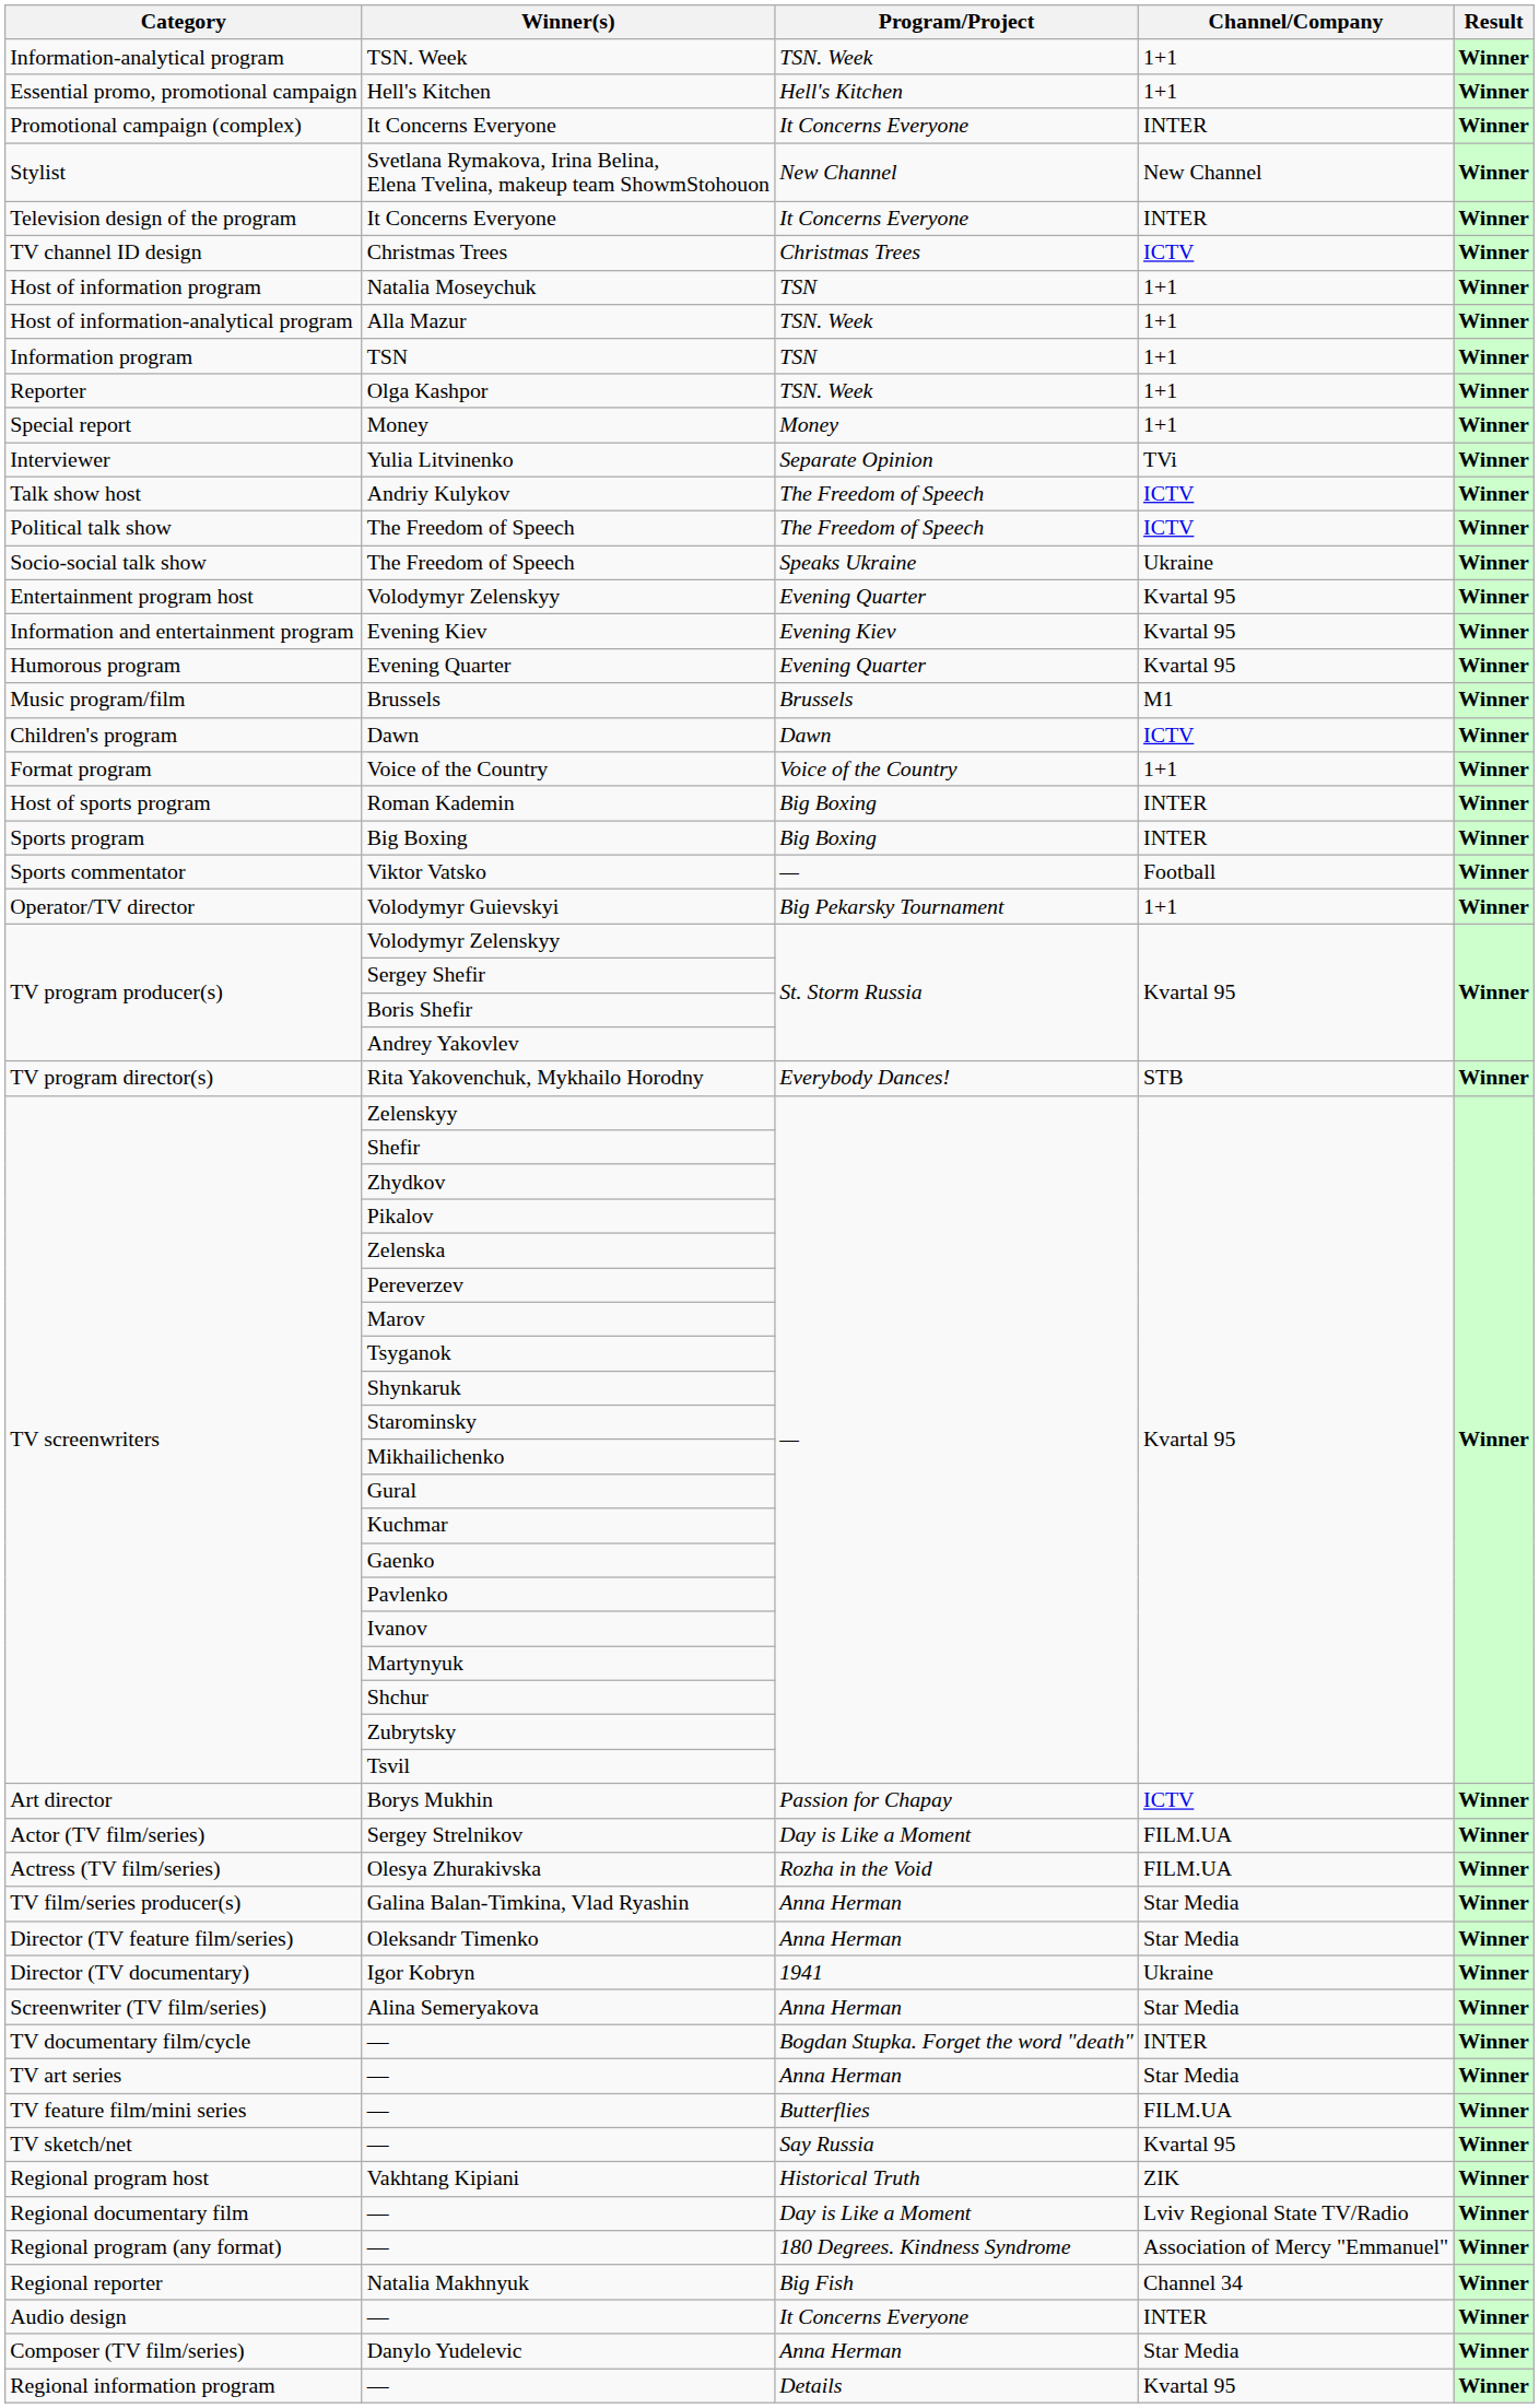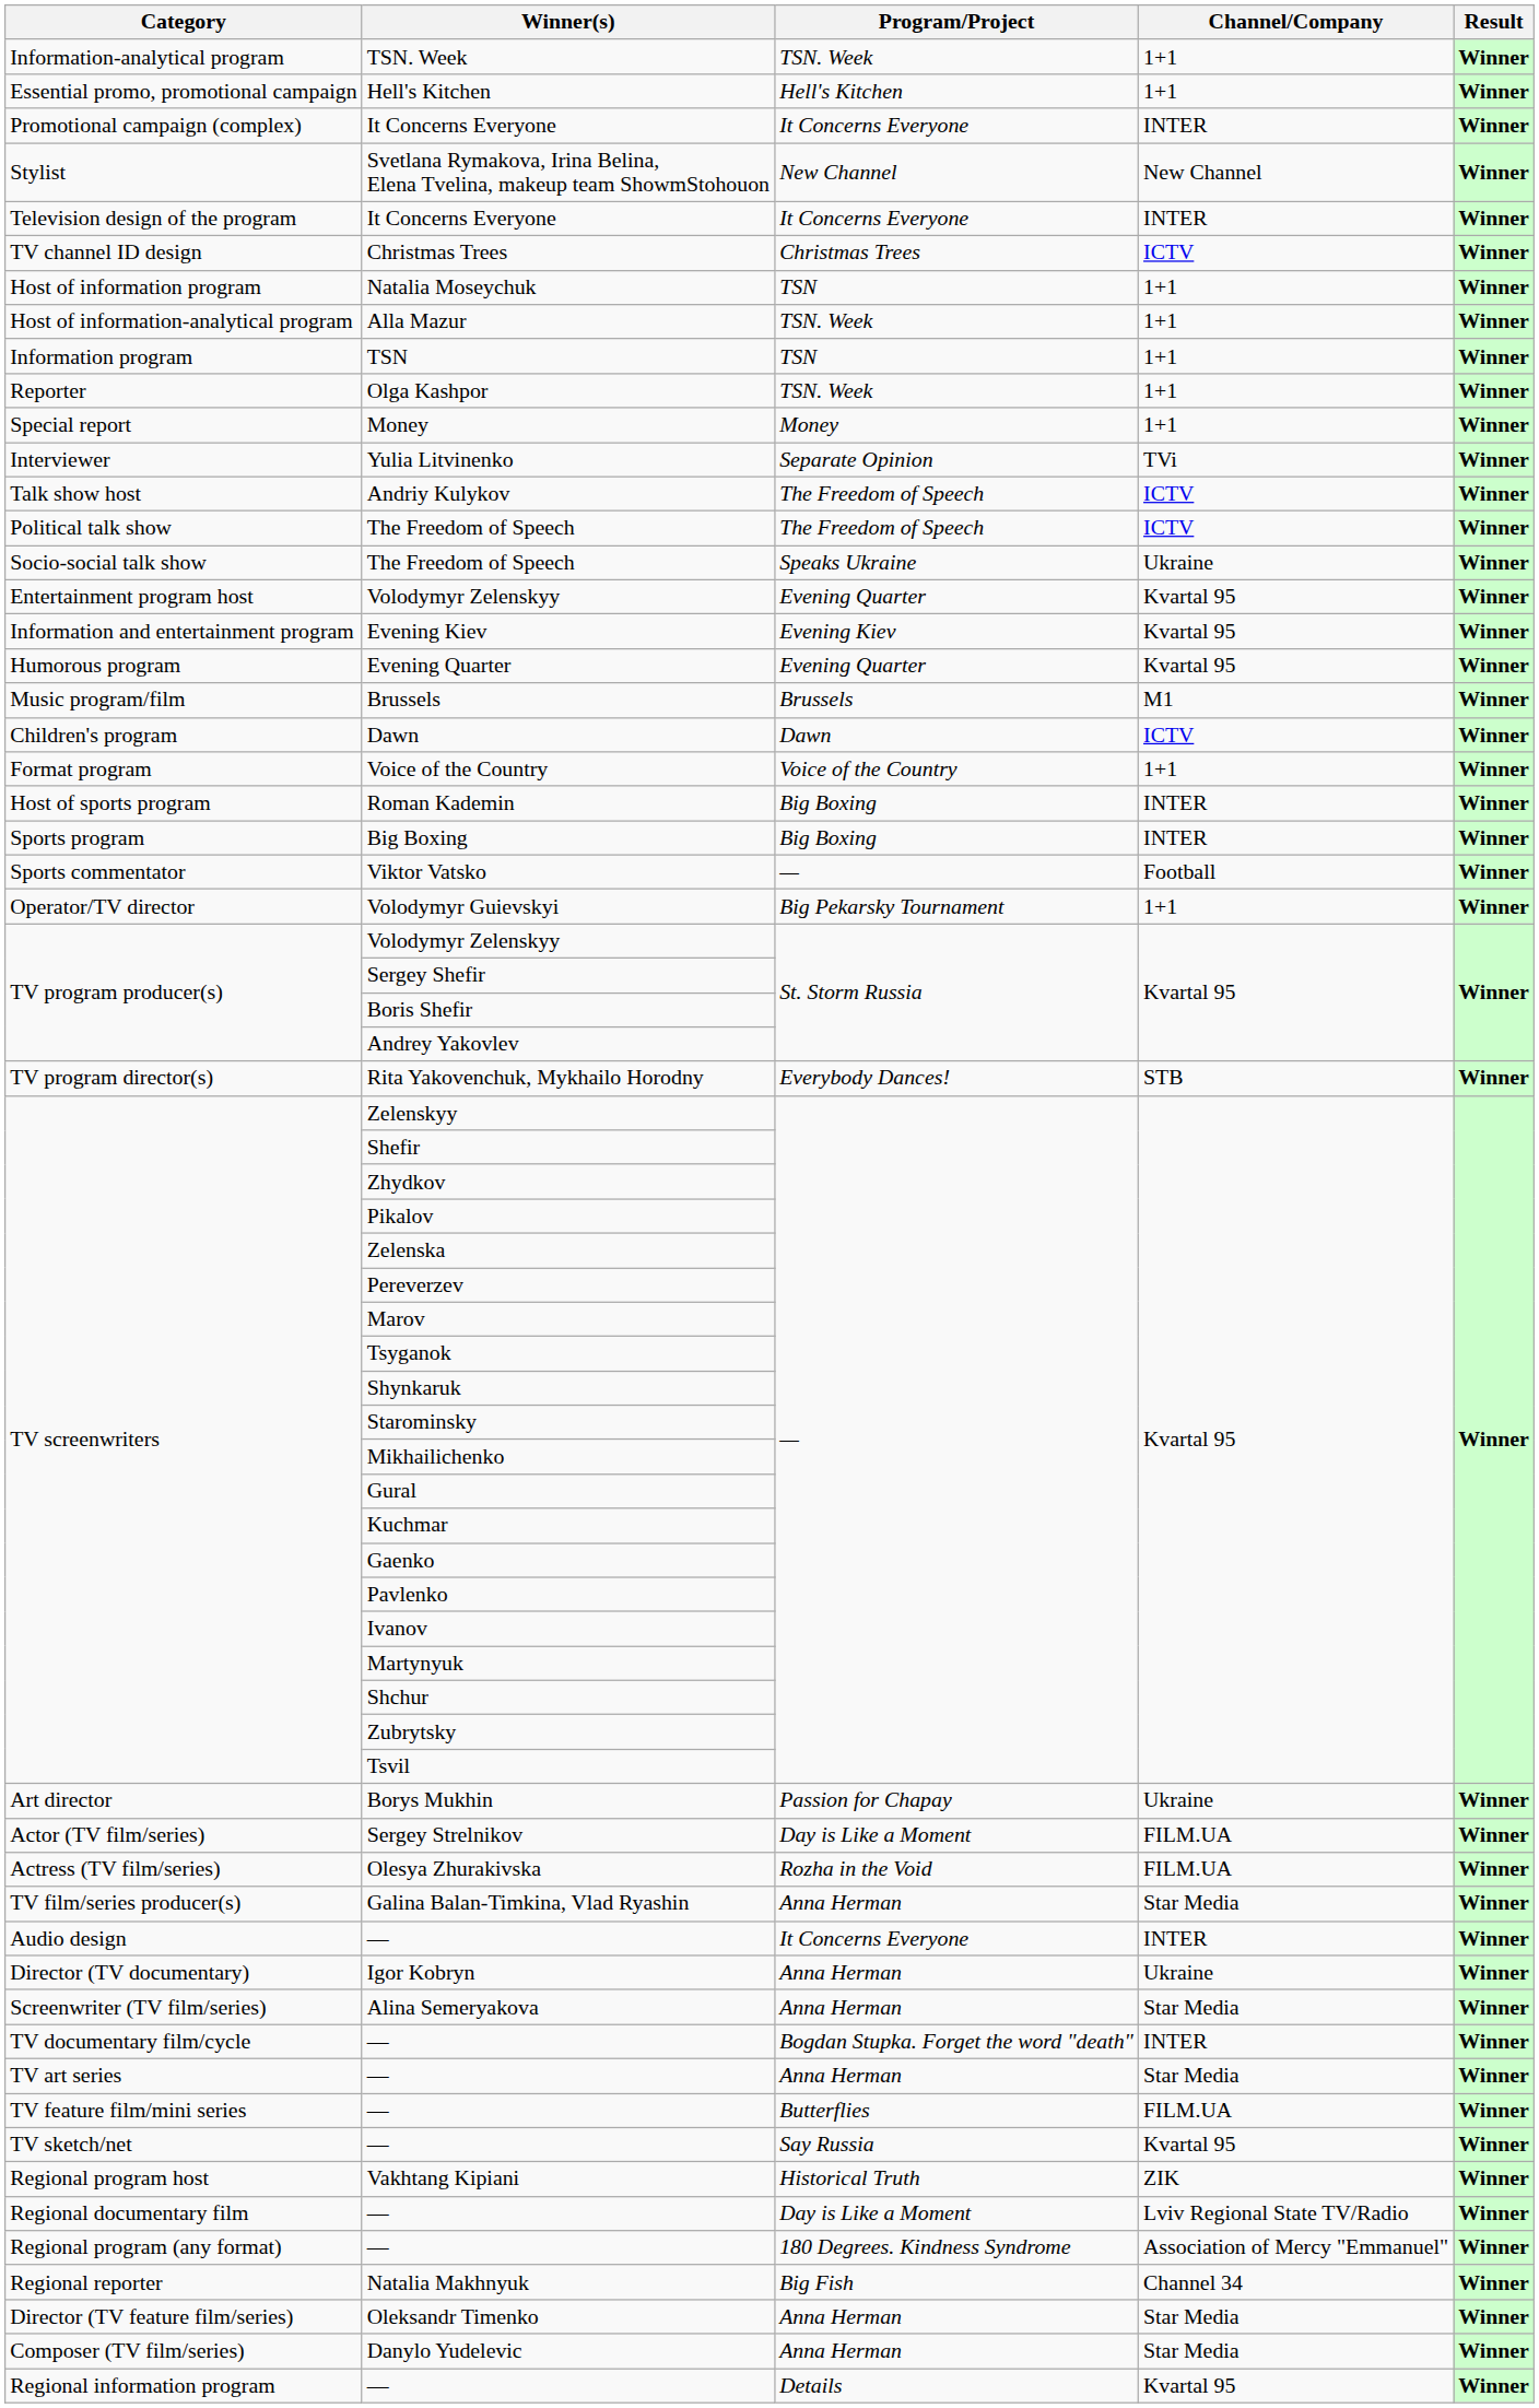 <table class="wikitable sortable">
 <tr>
 <th>Category</th>
 <th>Winner(s)</th>
 <th>Program/Project</th>
 <th>Channel/Company</th>
 <th>Result</th>
 </tr>
 <tr>
 <td>Information-analytical program</td>
 <td>TSN. Week</td>
 <td><em>TSN. Week</em></td>
 <td>1+1</td>
 <td style="background-color:#cfc;"><strong>Winner</strong></td>
 </tr>
 <tr>
 <td>Essential promo, promotional campaign</td>
 <td>Hell's Kitchen</td>
 <td><em>Hell's Kitchen</em></td>
 <td>1+1</td>
 <td style="background-color:#cfc;"><strong>Winner</strong></td>
 </tr>
 <tr>
 <td>Promotional campaign (complex)</td>
 <td>It Concerns Everyone</td>
 <td><em>It Concerns Everyone</em></td>
 <td>INTER</td>
 <td style="background-color:#cfc;"><strong>Winner</strong></td>
 </tr>
 <tr>
 <td>Stylist</td>
 <td>Svetlana Rymakova, Irina Belina,<br>Elena Tvelina, makeup team ShowmStohouon</td>
 <td><em>New Channel</em></td>
 <td>New Channel</td>
 <td style="background-color:#cfc;"><strong>Winner</strong></td>
 </tr>
 <tr>
 <td>Television design of the program</td>
 <td>It Concerns Everyone</td>
 <td><em>It Concerns Everyone</em></td>
 <td>INTER</td>
 <td style="background-color:#cfc;"><strong>Winner</strong></td>
 </tr>
 <tr>
 <td>TV channel ID design</td>
 <td>Christmas Trees</td>
 <td><em>Christmas Trees</em></td>
 <td><a href='#'>ICTV</a></td>
 <td style="background-color:#cfc;"><strong>Winner</strong></td>
 </tr>
 <tr>
 <td>Host of information program</td>
 <td>Natalia Moseychuk</td>
 <td><em>TSN</em></td>
 <td>1+1</td>
 <td style="background-color:#cfc;"><strong>Winner</strong></td>
 </tr>
 <tr>
 <td>Host of information-analytical program</td>
 <td>Alla Mazur</td>
 <td><em>TSN. Week</em></td>
 <td>1+1</td>
 <td style="background-color:#cfc;"><strong>Winner</strong></td>
 </tr>
 <tr>
 <td>Information program</td>
 <td>TSN</td>
 <td><em>TSN</em></td>
 <td>1+1</td>
 <td style="background-color:#cfc;"><strong>Winner</strong></td>
 </tr>
 <tr>
 <td>Reporter</td>
 <td>Olga Kashpor</td>
 <td><em>TSN. Week</em></td>
 <td>1+1</td>
 <td style="background-color:#cfc;"><strong>Winner</strong></td>
 </tr>
 <tr>
 <td>Special report</td>
 <td>Money</td>
 <td><em>Money</em></td>
 <td>1+1</td>
 <td style="background-color:#cfc;"><strong>Winner</strong></td>
 </tr>
 <tr>
 <td>Interviewer</td>
 <td>Yulia Litvinenko</td>
 <td><em>Separate Opinion</em></td>
 <td>TVi</td>
 <td style="background-color:#cfc;"><strong>Winner</strong></td>
 </tr>
 <tr>
 <td>Talk show host</td>
 <td>Andriy Kulykov</td>
 <td><em>The Freedom of Speech</em></td>
 <td><a href='#'>ICTV</a></td>
 <td style="background-color:#cfc;"><strong>Winner</strong></td>
 </tr>
 <tr>
 <td>Political talk show</td>
 <td>The Freedom of Speech</td>
 <td><em>The Freedom of Speech</em></td>
 <td><a href='#'>ICTV</a></td>
 <td style="background-color:#cfc;"><strong>Winner</strong></td>
 </tr>
 <tr>
 <td>Socio-social talk show</td>
 <td>The Freedom of Speech</td>
 <td><em>Speaks Ukraine</em></td>
 <td>Ukraine</td>
 <td style="background-color:#cfc;"><strong>Winner</strong></td>
 </tr>
 <tr>
 <td>Entertainment program host</td>
 <td>Volodymyr Zelenskyy</td>
 <td><em>Evening Quarter</em></td>
 <td>Kvartal 95</td>
 <td style="background-color:#cfc;"><strong>Winner</strong></td>
 </tr>
 <tr>
 <td>Information and entertainment program</td>
 <td>Evening Kiev</td>
 <td><em>Evening Kiev</em></td>
 <td>Kvartal 95</td>
 <td style="background-color:#cfc;"><strong>Winner</strong></td>
 </tr>
 <tr>
 <td>Humorous program</td>
 <td>Evening Quarter</td>
 <td><em>Evening Quarter</em></td>
 <td>Kvartal 95</td>
 <td style="background-color:#cfc;"><strong>Winner</strong></td>
 </tr>
 <tr>
 <td>Music program/film</td>
 <td>Brussels</td>
 <td><em>Brussels</em></td>
 <td>M1</td>
 <td style="background-color:#cfc;"><strong>Winner</strong></td>
 </tr>
 <tr>
 <td>Children's program</td>
 <td>Dawn</td>
 <td><em>Dawn</em></td>
 <td><a href='#'>ICTV</a></td>
 <td style="background-color:#cfc;"><strong>Winner</strong></td>
 </tr>
 <tr>
 <td>Format program</td>
 <td>Voice of the Country</td>
 <td><em>Voice of the Country</em></td>
 <td>1+1</td>
 <td style="background-color:#cfc;"><strong>Winner</strong></td>
 </tr>
 <tr>
 <td>Host of sports program</td>
 <td>Roman Kademin</td>
 <td><em>Big Boxing</em></td>
 <td>INTER</td>
 <td style="background-color:#cfc;"><strong>Winner</strong></td>
 </tr>
 <tr>
 <td>Sports program</td>
 <td>Big Boxing</td>
 <td><em>Big Boxing</em></td>
 <td>INTER</td>
 <td style="background-color:#cfc;"><strong>Winner</strong></td>
 </tr>
 <tr>
 <td>Sports commentator</td>
 <td>Viktor Vatsko</td>
 <td><em>—</em></td>
 <td>Football</td>
 <td style="background-color:#cfc;"><strong>Winner</strong></td>
 </tr>
 <tr>
 <td>Operator/TV director</td>
 <td>Volodymyr Guievskyi</td>
 <td><em>Big Pekarsky Tournament</em></td>
 <td>1+1</td>
 <td style="background-color:#cfc;"><strong>Winner</strong></td>
 </tr>
 <tr>
 <td rowspan="4">TV program producer(s)</td>
 <td>Volodymyr Zelenskyy</td>
 <td rowspan="4"><em>St. Storm Russia</em></td>
 <td rowspan="4">Kvartal 95</td>
 <td rowspan="4" style="background-color:#cfc;"><strong>Winner</strong></td>
 </tr>
 <tr>
 <td>Sergey Shefir</td>
 </tr>
 <tr>
 <td>Boris Shefir</td>
 </tr>
 <tr>
 <td>Andrey Yakovlev</td>
 </tr>
 <tr>
 <td>TV program director(s)</td>
 <td>Rita Yakovenchuk, Mykhailo Horodny</td>
 <td><em>Everybody Dances!</em></td>
 <td>STB</td>
 <td style="background-color:#cfc;"><strong>Winner</strong></td>
 </tr>
 <tr>
 <td rowspan="20">TV screenwriters</td>
 <td>Zelenskyy</td>
 <td rowspan="20"><em>—</em></td>
 <td rowspan="20">Kvartal 95</td>
 <td rowspan="20" style="background-color:#cfc;"><strong>Winner</strong></td>
 </tr>
 <tr>
 <td>Shefir</td>
 </tr>
 <tr>
 <td>Zhydkov</td>
 </tr>
 <tr>
 <td>Pikalov</td>
 </tr>
 <tr>
 <td>Zelenska</td>
 </tr>
 <tr>
 <td>Pereverzev</td>
 </tr>
 <tr>
 <td>Marov</td>
 </tr>
 <tr>
 <td>Tsyganok</td>
 </tr>
 <tr>
 <td>Shynkaruk</td>
 </tr>
 <tr>
 <td>Starominsky</td>
 </tr>
 <tr>
 <td>Mikhailichenko</td>
 </tr>
 <tr>
 <td>Gural</td>
 </tr>
 <tr>
 <td>Kuchmar</td>
 </tr>
 <tr>
 <td>Gaenko</td>
 </tr>
 <tr>
 <td>Pavlenko</td>
 </tr>
 <tr>
 <td>Ivanov</td>
 </tr>
 <tr>
 <td>Martynyuk</td>
 </tr>
 <tr>
 <td>Shchur</td>
 </tr>
 <tr>
 <td>Zubrytsky</td>
 </tr>
 <tr>
 <td>Tsvil</td>
 </tr>
 <tr>
 <td>Art director</td>
 <td>Borys Mukhin</td>
 <td><em>Passion for Chapay</em></td>
-<td><a href='#'>ICTV</a></td>
+<td>Ukraine</td>
 <td style="background-color:#cfc;"><strong>Winner</strong></td>
 </tr>
 <tr>
 <td>Actor (TV film/series)</td>
 <td>Sergey Strelnikov</td>
 <td><em>Day is Like a Moment</em></td>
 <td>FILM.UA</td>
 <td style="background-color:#cfc;"><strong>Winner</strong></td>
 </tr>
 <tr>
 <td>Actress (TV film/series)</td>
 <td>Olesya Zhurakivska</td>
 <td><em>Rozha in the Void</em></td>
 <td>FILM.UA</td>
 <td style="background-color:#cfc;"><strong>Winner</strong></td>
 </tr>
 <tr>
 <td>TV film/series producer(s)</td>
 <td>Galina Balan-Timkina, Vlad Ryashin</td>
 <td><em>Anna Herman</em></td>
 <td>Star Media</td>
 <td style="background-color:#cfc;"><strong>Winner</strong></td>
 </tr>
 <tr>
-<td>Director (TV feature film/series)</td>
-<td>Oleksandr Timenko</td>
-<td><em>Anna Herman</em></td>
-<td>Star Media</td>
+<td>Audio design</td>
+<td>—</td>
+<td><em>It Concerns Everyone</em></td>
+<td>INTER</td>
 <td style="background-color:#cfc;"><strong>Winner</strong></td>
 </tr>
 <tr>
 <td>Director (TV documentary)</td>
 <td>Igor Kobryn</td>
-<td><em>1941</em></td>
+<td><em>Anna Herman</em></td>
 <td>Ukraine</td>
 <td style="background-color:#cfc;"><strong>Winner</strong></td>
 </tr>
 <tr>
 <td>Screenwriter (TV film/series)</td>
 <td>Alina Semeryakova</td>
 <td><em>Anna Herman</em></td>
 <td>Star Media</td>
 <td style="background-color:#cfc;"><strong>Winner</strong></td>
 </tr>
 <tr>
 <td>TV documentary film/cycle</td>
 <td>—</td>
 <td><em>Bogdan Stupka. Forget the word "death"</em></td>
 <td>INTER</td>
 <td style="background-color:#cfc;"><strong>Winner</strong></td>
 </tr>
 <tr>
 <td>TV art series</td>
 <td>—</td>
 <td><em>Anna Herman</em></td>
 <td>Star Media</td>
 <td style="background-color:#cfc;"><strong>Winner</strong></td>
 </tr>
 <tr>
 <td>TV feature film/mini series</td>
 <td>—</td>
 <td><em>Butterflies</em></td>
 <td>FILM.UA</td>
 <td style="background-color:#cfc;"><strong>Winner</strong></td>
 </tr>
 <tr>
 <td>TV sketch/net</td>
 <td>—</td>
 <td><em>Say Russia</em></td>
 <td>Kvartal 95</td>
 <td style="background-color:#cfc;"><strong>Winner</strong></td>
 </tr>
 <tr>
 <td>Regional program host</td>
 <td>Vakhtang Kipiani</td>
 <td><em>Historical Truth</em></td>
 <td>ZIK</td>
 <td style="background-color:#cfc;"><strong>Winner</strong></td>
 </tr>
 <tr>
 <td>Regional documentary film</td>
 <td>—</td>
 <td><em>Day is Like a Moment</em></td>
 <td>Lviv Regional State TV/Radio</td>
 <td style="background-color:#cfc;"><strong>Winner</strong></td>
 </tr>
 <tr>
 <td>Regional program (any format)</td>
 <td>—</td>
 <td><em>180 Degrees. Kindness Syndrome</em></td>
 <td>Association of Mercy "Emmanuel"</td>
 <td style="background-color:#cfc;"><strong>Winner</strong></td>
 </tr>
 <tr>
 <td>Regional reporter</td>
 <td>Natalia Makhnyuk</td>
 <td><em>Big Fish</em></td>
 <td>Channel 34</td>
 <td style="background-color:#cfc;"><strong>Winner</strong></td>
 </tr>
 <tr>
-<td>Audio design</td>
-<td>—</td>
-<td><em>It Concerns Everyone</em></td>
-<td>INTER</td>
+<td>Director (TV feature film/series)</td>
+<td>Oleksandr Timenko</td>
+<td><em>Anna Herman</em></td>
+<td>Star Media</td>
 <td style="background-color:#cfc;"><strong>Winner</strong></td>
 </tr>
 <tr>
 <td>Composer (TV film/series)</td>
 <td>Danylo Yudelevic</td>
 <td><em>Anna Herman</em></td>
 <td>Star Media</td>
 <td style="background-color:#cfc;"><strong>Winner</strong></td>
 </tr>
 <tr>
 <td>Regional information program</td>
 <td>—</td>
 <td><em>Details</em></td>
 <td>Kvartal 95</td>
 <td style="background-color:#cfc;"><strong>Winner</strong></td>
 </tr>
 </table>
